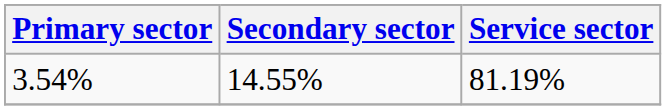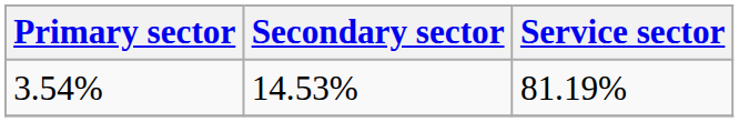 <table class="wikitable" border="1">
 <tr>
 <th><a href='#'>Primary sector</a></th>
 <th><a href='#'>Secondary sector</a></th>
 <th><a href='#'>Service sector</a></th>
 </tr>
 <tr>
 <td>3.54%</td>
-<td>14.55%</td>
+<td>14.53%</td>
 <td>81.19%</td>
 </tr>
 <tr>
 </tr>
 </table>
